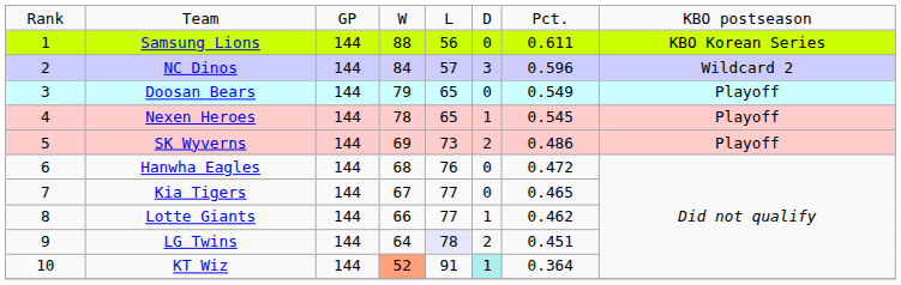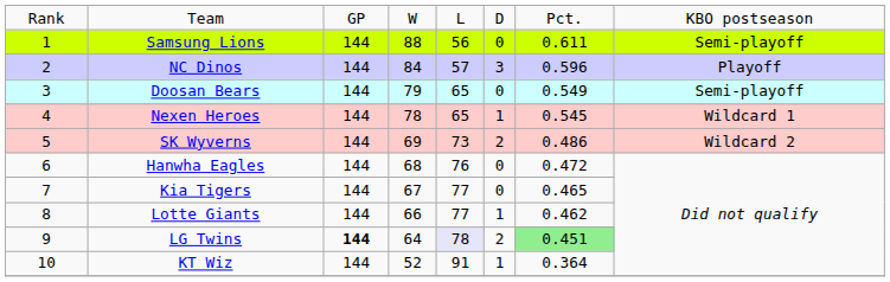 <table class="wikitable" style="text-align:center; width:60%;">
 <tr>
 <td>Rank</td>
 <td>Team</td>
 <td>GP</td>
 <td>W</td>
 <td>L</td>
 <td>D</td>
 <td>Pct.</td>
 <td>KBO postseason</td>
 </tr>
 <tr bgcolor="#ccffzz">
 <td>1</td>
 <td><a href='#'>Samsung Lions</a></td>
 <td>144</td>
 <td>88</td>
 <td>56</td>
 <td>0</td>
 <td>0.611</td>
-<td>KBO Korean Series</td>
+<td>Semi-playoff</td>
 </tr>
 <tr bgcolor="#ccccff">
 <td>2</td>
 <td><a href='#'>NC Dinos</a></td>
 <td>144</td>
 <td>84</td>
 <td>57</td>
 <td>3</td>
 <td>0.596</td>
-<td>Wildcard 2</td>
+<td>Playoff</td>
 </tr>
 <tr bgcolor="#ccffff">
 <td>3</td>
 <td><a href='#'>Doosan Bears</a></td>
 <td>144</td>
 <td>79</td>
 <td>65</td>
 <td>0</td>
 <td>0.549</td>
-<td>Playoff</td>
+<td>Semi-playoff</td>
 </tr>
 <tr bgcolor="#ffcccc">
 <td>4</td>
 <td><a href='#'>Nexen Heroes</a></td>
 <td>144</td>
 <td>78</td>
 <td>65</td>
 <td>1</td>
 <td>0.545</td>
-<td>Playoff</td>
+<td>Wildcard 1</td>
 </tr>
 <tr bgcolor="#ffcccc">
 <td>5</td>
 <td><a href='#'>SK Wyverns</a></td>
 <td>144</td>
 <td>69</td>
 <td>73</td>
 <td>2</td>
 <td>0.486</td>
-<td>Playoff</td>
+<td>Wildcard 2</td>
 </tr>
 <tr>
 <td>6</td>
 <td><a href='#'>Hanwha Eagles</a></td>
 <td>144</td>
 <td>68</td>
 <td>76</td>
 <td>0</td>
 <td>0.472</td>
 <td rowspan="5"><em>Did not qualify</em></td>
 </tr>
 <tr>
 <td>7</td>
 <td><a href='#'>Kia Tigers</a></td>
 <td>144</td>
 <td>67</td>
 <td>77</td>
 <td>0</td>
 <td>0.465</td>
 </tr>
 <tr>
 <td>8</td>
 <td><a href='#'>Lotte Giants</a></td>
 <td>144</td>
 <td>66</td>
 <td>77</td>
 <td>1</td>
 <td>0.462</td>
 </tr>
 <tr>
 <td>9</td>
 <td><a href='#'>LG Twins</a></td>
-<td>144</td>
+<td><strong>144</strong></td>
 <td>64</td>
 <td style="background: lavender;">78</td>
 <td>2</td>
-<td>0.451</td>
+<td style="background: lightgreen;">0.451</td>
 </tr>
 <tr>
 <td>10</td>
 <td><a href='#'>KT Wiz</a></td>
 <td>144</td>
-<td style="background: lightsalmon;">52</td>
+<td>52</td>
 <td>91</td>
-<td style="background: paleturquoise;">1</td>
+<td>1</td>
 <td>0.364</td>
 </tr>
 <tr>
 </tr>
 </table>
